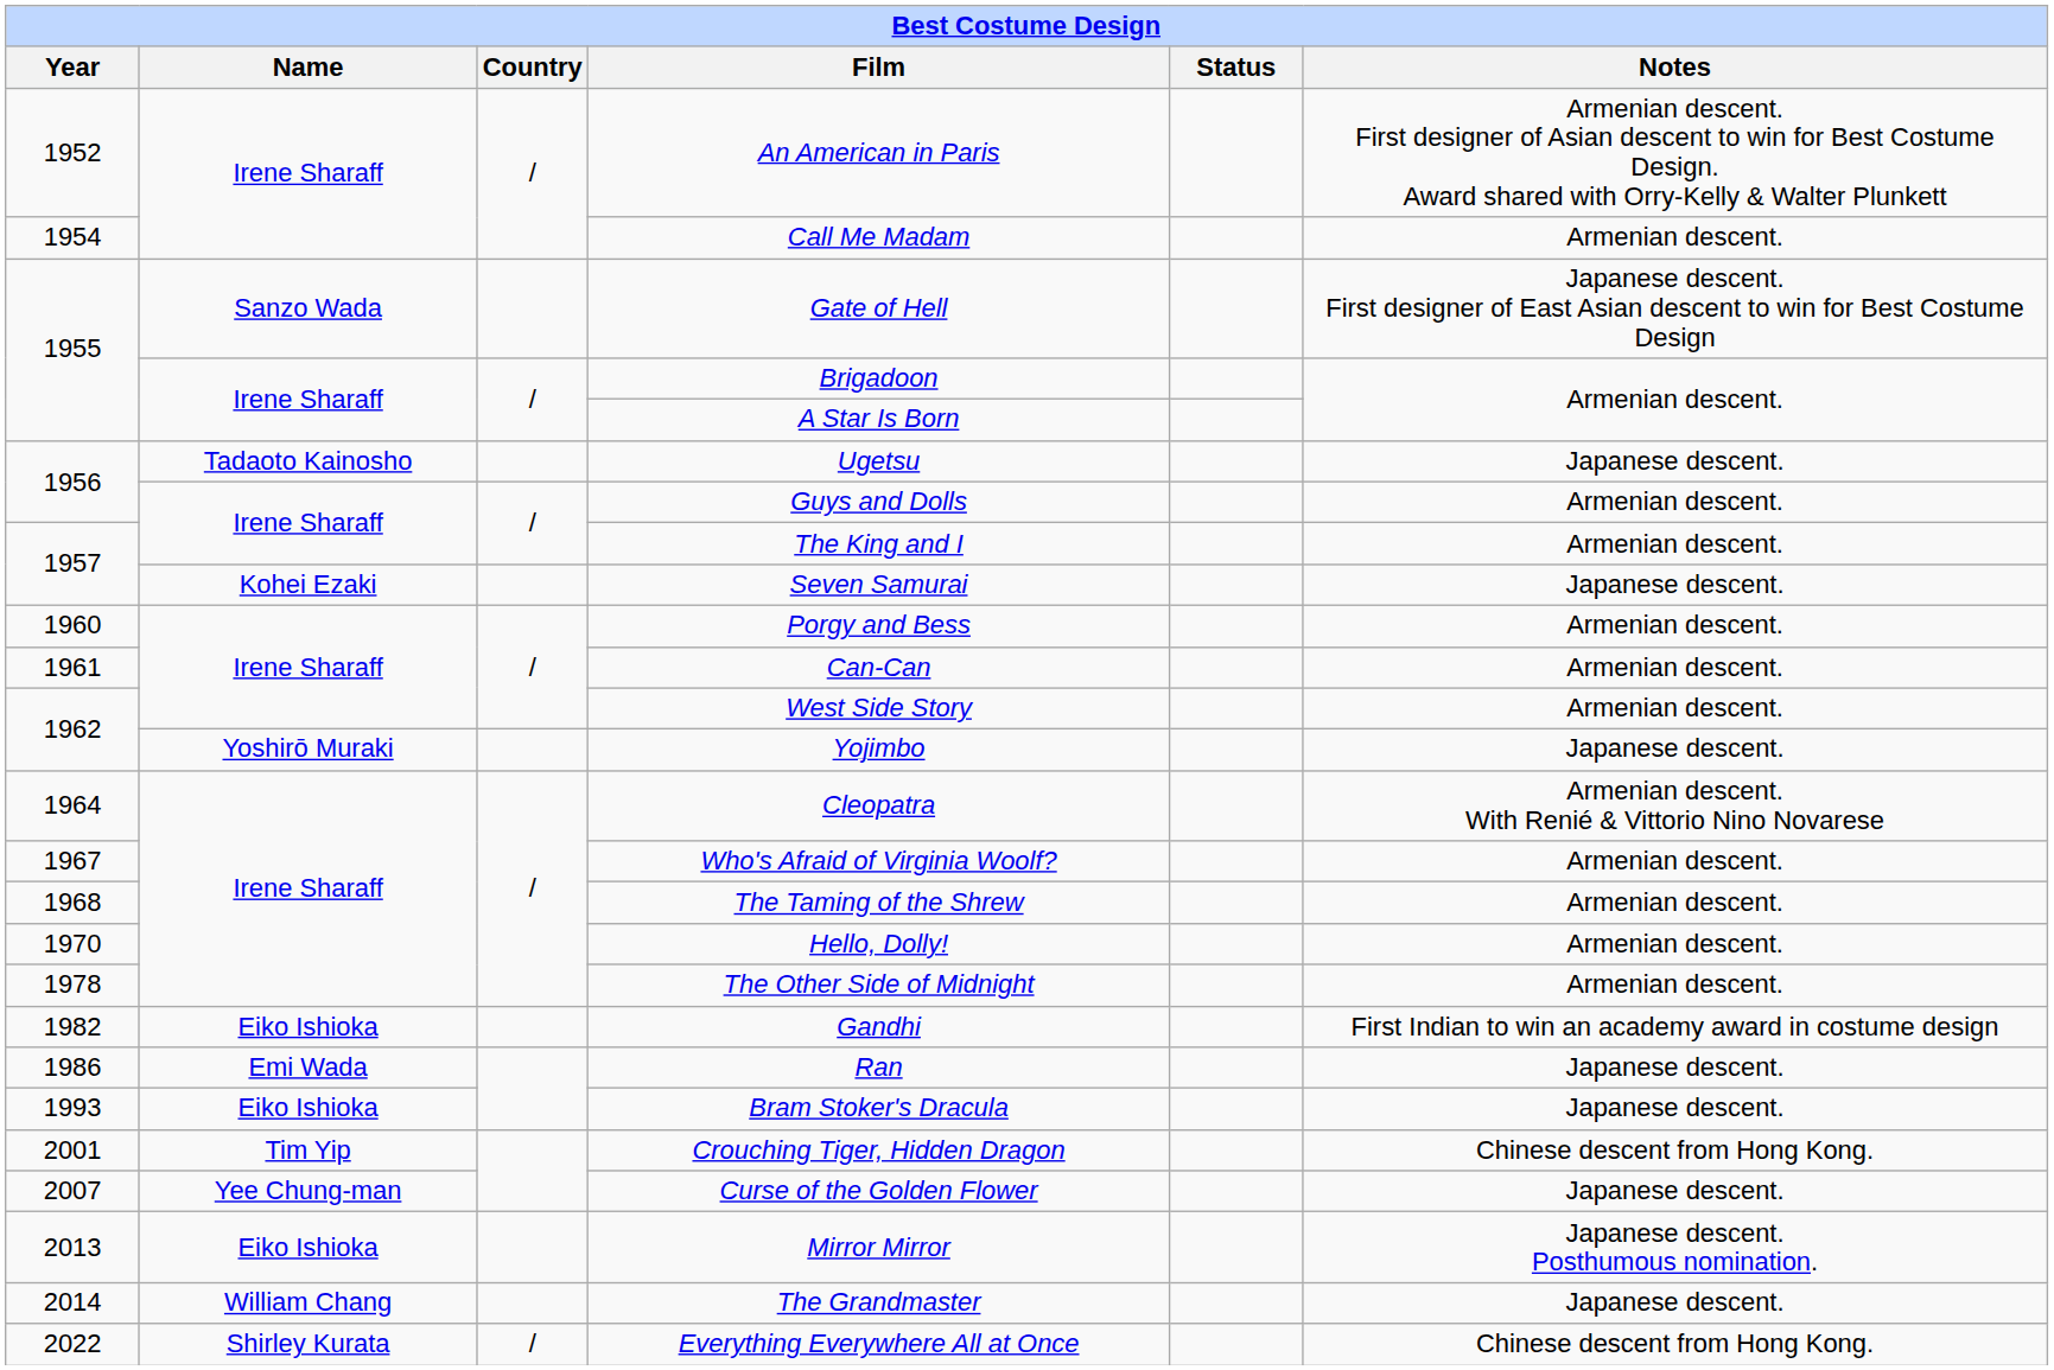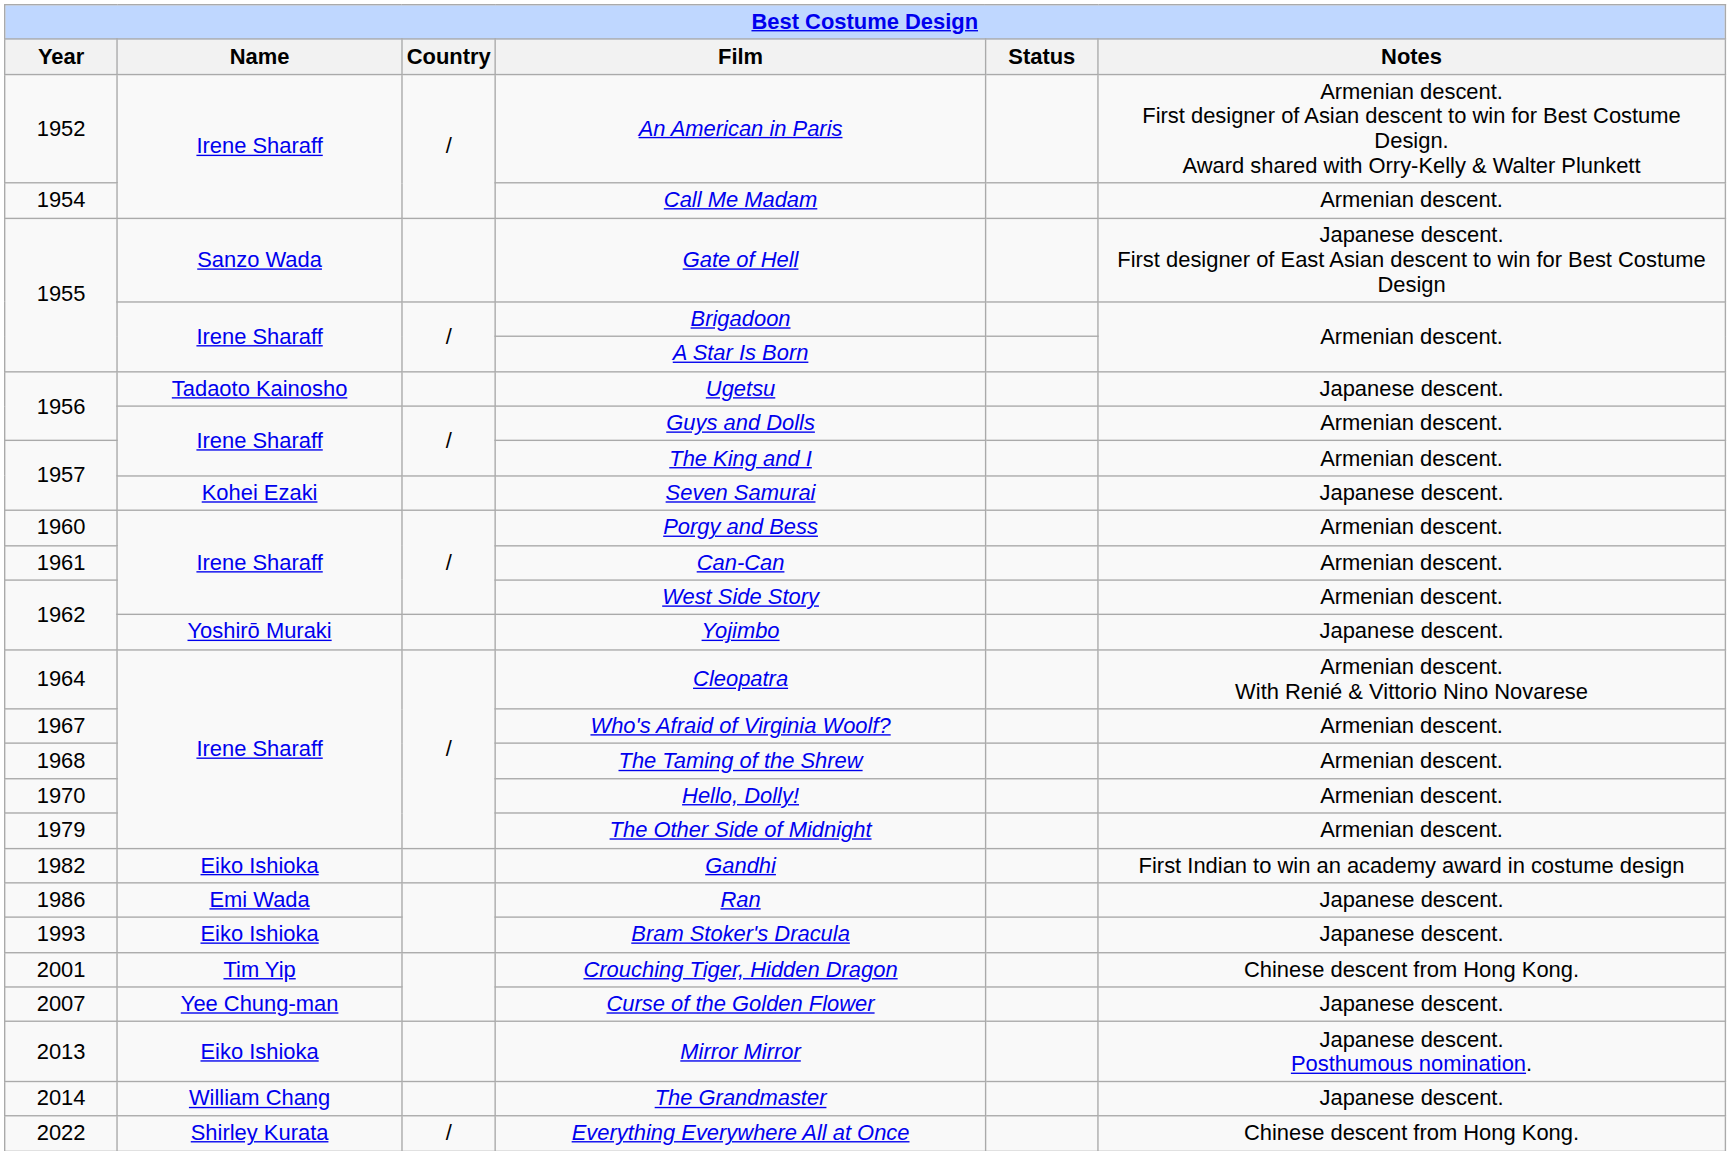 <table class="wikitable" style="text-align: center">
 <tr style="background:#bfd7ff;">
 <td colspan="6" style="text-align:center;"><strong><a href='#'>Best Costume Design</a></strong></td>
 </tr>
 <tr style="background:#ebf5ff;">
 <th style="width:75px;">Year</th>
 <th style="width:200px;">Name</th>
 <th style="width:50px;">Country</th>
 <th style="width:350px;">Film</th>
 <th style="width:75px;">Status</th>
 <th style="width:450px;">Notes</th>
 </tr>
 <tr>
 <td>1952</td>
 <td rowspan=2><a href='#'>Irene Sharaff</a></td>
 <td rowspan="2" style="text-align: center">/</td>
 <td><em><a href='#'>An American in Paris</a></em></td>
 <td></td>
 <td>Armenian descent.<br>First designer of Asian descent to win for Best Costume Design.<br>Award shared with Orry-Kelly & Walter Plunkett</td>
 </tr>
 <tr>
 <td>1954</td>
 <td><em><a href='#'>Call Me Madam</a></em></td>
 <td></td>
 <td>Armenian descent.</td>
 </tr>
 <tr>
 <td rowspan=3>1955</td>
 <td><a href='#'>Sanzo Wada</a></td>
 <td></td>
 <td><em><a href='#'>Gate of Hell</a></em></td>
 <td></td>
 <td>Japanese descent.<br>First designer of East Asian descent to win for Best Costume Design</td>
 </tr>
 <tr>
 <td rowspan=2><a href='#'>Irene Sharaff</a></td>
 <td rowspan=2 style="text-align: center">/</td>
 <td><em><a href='#'>Brigadoon</a></em></td>
 <td></td>
 <td rowspan=2>Armenian descent.</td>
 </tr>
 <tr>
 <td><em><a href='#'>A Star Is Born</a></em></td>
 <td></td>
 </tr>
 <tr>
 <td rowspan=2>1956</td>
 <td><a href='#'>Tadaoto Kainosho</a></td>
 <td></td>
 <td><em><a href='#'>Ugetsu</a></em></td>
 <td></td>
 <td>Japanese descent.</td>
 </tr>
 <tr>
 <td rowspan=2><a href='#'>Irene Sharaff</a></td>
 <td rowspan="2" style="text-align: center">/</td>
 <td><em><a href='#'>Guys and Dolls</a></em></td>
 <td></td>
 <td>Armenian descent.</td>
 </tr>
 <tr>
 <td rowspan=2>1957</td>
 <td><em><a href='#'>The King and I</a></em></td>
 <td></td>
 <td>Armenian descent.</td>
 </tr>
 <tr>
 <td><a href='#'>Kohei Ezaki</a></td>
 <td></td>
 <td><em><a href='#'>Seven Samurai</a></em></td>
 <td></td>
 <td>Japanese descent.</td>
 </tr>
 <tr>
 <td>1960</td>
 <td rowspan=3><a href='#'>Irene Sharaff</a></td>
 <td rowspan="3" style="text-align: center">/</td>
 <td><em><a href='#'>Porgy and Bess</a></em></td>
 <td></td>
 <td>Armenian descent.</td>
 </tr>
 <tr>
 <td>1961</td>
 <td><em><a href='#'>Can-Can</a></em></td>
 <td></td>
 <td>Armenian descent.</td>
 </tr>
 <tr>
 <td rowspan=2>1962</td>
 <td><em><a href='#'>West Side Story</a></em></td>
 <td></td>
 <td>Armenian descent.</td>
 </tr>
 <tr>
 <td><a href='#'>Yoshirō Muraki</a></td>
 <td></td>
 <td><em><a href='#'>Yojimbo</a></em></td>
 <td></td>
 <td>Japanese descent.</td>
 </tr>
 <tr>
 <td>1964</td>
 <td rowspan=5><a href='#'>Irene Sharaff</a></td>
 <td rowspan="5" style="text-align: center">/</td>
 <td><em><a href='#'>Cleopatra</a></em></td>
 <td></td>
 <td>Armenian descent.<br>With Renié & Vittorio Nino Novarese</td>
 </tr>
 <tr>
 <td>1967</td>
 <td><em><a href='#'>Who's Afraid of Virginia Woolf?</a></em></td>
 <td></td>
 <td>Armenian descent.</td>
 </tr>
 <tr>
 <td>1968</td>
 <td><em><a href='#'>The Taming of the Shrew</a></em></td>
 <td></td>
 <td>Armenian descent.</td>
 </tr>
 <tr>
 <td>1970</td>
 <td><em><a href='#'>Hello, Dolly!</a></em></td>
 <td></td>
 <td>Armenian descent.</td>
 </tr>
 <tr>
-<td>1978</td>
+<td>1979</td>
 <td><em><a href='#'>The Other Side of Midnight</a></em></td>
 <td></td>
 <td>Armenian descent.</td>
 </tr>
 <tr>
 <td>1982</td>
 <td><a href='#'>Eiko Ishioka</a></td>
 <td></td>
 <td><em><a href='#'>Gandhi</a></em></td>
 <td></td>
 <td>First Indian to win an academy award in costume design</td>
 </tr>
 <tr>
 <td>1986</td>
 <td><a href='#'>Emi Wada</a></td>
 <td rowspan="2"></td>
 <td><em><a href='#'>Ran</a></em></td>
 <td></td>
 <td>Japanese descent.</td>
 </tr>
 <tr>
 <td>1993</td>
 <td><a href='#'>Eiko Ishioka</a></td>
 <td><em><a href='#'>Bram Stoker's Dracula</a></em></td>
 <td></td>
 <td>Japanese descent.</td>
 </tr>
 <tr>
 <td>2001</td>
 <td><a href='#'>Tim Yip</a></td>
 <td rowspan="2"></td>
 <td><em><a href='#'>Crouching Tiger, Hidden Dragon</a></em></td>
 <td></td>
 <td>Chinese descent from Hong Kong.</td>
 </tr>
 <tr>
 <td>2007</td>
 <td><a href='#'>Yee Chung-man</a></td>
 <td><em><a href='#'>Curse of the Golden Flower</a></em></td>
 <td></td>
 <td>Japanese descent.</td>
 </tr>
 <tr>
 <td>2013</td>
 <td><a href='#'>Eiko Ishioka</a></td>
 <td></td>
 <td><em><a href='#'>Mirror Mirror</a></em></td>
 <td></td>
 <td>Japanese descent.<br><a href='#'>Posthumous nomination</a>.</td>
 </tr>
 <tr>
 <td>2014</td>
 <td><a href='#'>William Chang</a></td>
 <td></td>
 <td><em><a href='#'>The Grandmaster</a></em></td>
 <td></td>
 <td>Japanese descent.</td>
 </tr>
 <tr>
 <td>2022</td>
 <td><a href='#'>Shirley Kurata</a></td>
 <td>/</td>
 <td><em><a href='#'>Everything Everywhere All at Once</a></em></td>
 <td></td>
 <td>Chinese descent from Hong Kong.</td>
 </tr>
 </table>
